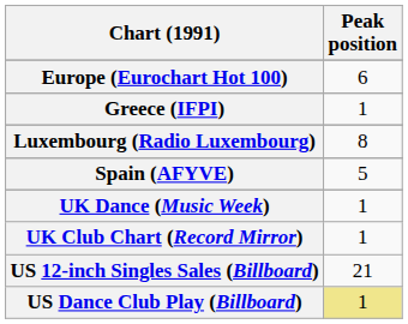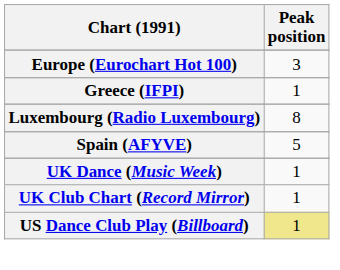 <table class="wikitable sortable plainrowheaders" style="text-align:center">
 <tr>
 <th scope="col">Chart (1991)</th>
 <th scope="col">Peak<br>position</th>
 </tr>
 <tr>
 </tr>
 <tr>
 </tr>
 <tr>
 </tr>
 <tr>
 </tr>
 <tr>
 <th scope="row">Europe (<a href='#'>Eurochart Hot 100</a>)</th>
-<td>6</td>
+<td>3</td>
 </tr>
 <tr>
 </tr>
 <tr>
 <th scope="row">Greece (<a href='#'>IFPI</a>)</th>
 <td>1</td>
 </tr>
 <tr>
 </tr>
 <tr>
 <th scope="row">Luxembourg (<a href='#'>Radio Luxembourg</a>)</th>
 <td>8</td>
 </tr>
 <tr>
 </tr>
 <tr>
 </tr>
 <tr>
 <th scope="row">Spain (<a href='#'>AFYVE</a>)</th>
 <td>5</td>
 </tr>
 <tr>
 </tr>
 <tr>
 </tr>
 <tr>
 </tr>
 <tr>
 <th scope="row"><a href='#'>UK Dance</a> (<em><a href='#'>Music Week</a></em>)</th>
 <td>1</td>
 </tr>
 <tr>
 <th scope="row"><a href='#'>UK Club Chart</a> (<em><a href='#'>Record Mirror</a></em>)</th>
 <td>1</td>
 </tr>
 <tr>
-<th scope="row">US <a href='#'>12-inch Singles Sales</a> (<em><a href='#'>Billboard</a></em>)</th>
-<td>21</td>
-</tr>
-<tr>
 <th scope="row">US <a href='#'>Dance Club Play</a> (<em><a href='#'>Billboard</a></em>)</th>
 <td style="background: khaki;">1</td>
 </tr>
 </table>
